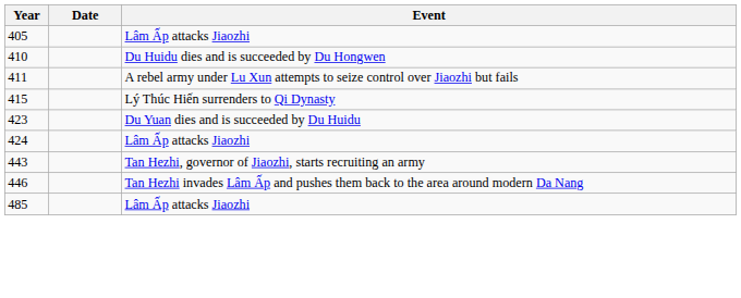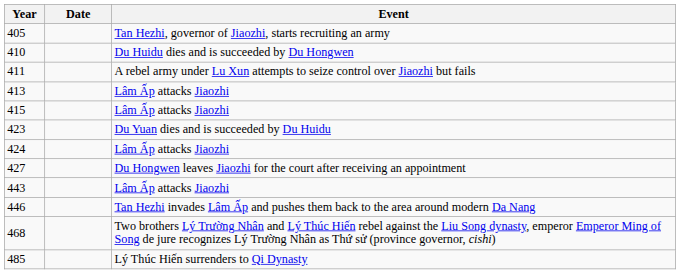 <table class="wikitable" width="100%">
 <tr>
 <th style="width:6%">Year</th>
 <th style="width:10%">Date</th>
 <th>Event</th>
 </tr>
 <tr>
 <td>405</td>
 <td></td>
-<td><a href='#'>Lâm Ấp</a> attacks <a href='#'>Jiaozhi</a></td>
+<td><a href='#'>Tan Hezhi</a>, governor of <a href='#'>Jiaozhi</a>, starts recruiting an army</td>
 </tr>
 <tr>
 <td>410</td>
 <td></td>
 <td><a href='#'>Du Huidu</a> dies and is succeeded by <a href='#'>Du Hongwen</a></td>
 </tr>
 <tr>
 <td>411</td>
 <td></td>
 <td>A rebel army under <a href='#'>Lu Xun</a> attempts to seize control over <a href='#'>Jiaozhi</a> but fails</td>
 </tr>
 <tr>
+<td>413</td>
+<td></td>
+<td><a href='#'>Lâm Ấp</a> attacks <a href='#'>Jiaozhi</a></td>
+</tr>
+<tr>
 <td>415</td>
 <td></td>
-<td>Lý Thúc Hiến surrenders to <a href='#'>Qi Dynasty</a></td>
+<td><a href='#'>Lâm Ấp</a> attacks <a href='#'>Jiaozhi</a></td>
 </tr>
 <tr>
 <td>423</td>
 <td></td>
 <td><a href='#'>Du Yuan</a> dies and is succeeded by <a href='#'>Du Huidu</a></td>
 </tr>
 <tr>
 <td>424</td>
 <td></td>
 <td><a href='#'>Lâm Ấp</a> attacks <a href='#'>Jiaozhi</a></td>
 </tr>
 <tr>
+<td>427</td>
+<td></td>
+<td><a href='#'>Du Hongwen</a> leaves <a href='#'>Jiaozhi</a> for the court after receiving an appointment</td>
+</tr>
+<tr>
 <td>443</td>
 <td></td>
-<td><a href='#'>Tan Hezhi</a>, governor of <a href='#'>Jiaozhi</a>, starts recruiting an army</td>
+<td><a href='#'>Lâm Ấp</a> attacks <a href='#'>Jiaozhi</a></td>
 </tr>
 <tr>
 <td>446</td>
 <td></td>
 <td><a href='#'>Tan Hezhi</a> invades <a href='#'>Lâm Ấp</a> and pushes them back to the area around modern <a href='#'>Da Nang</a></td>
 </tr>
 <tr>
+<td>468</td>
+<td></td>
+<td>Two brothers <a href='#'>Lý Trường Nhân</a> and <a href='#'>Lý Thúc Hiến</a> rebel against the <a href='#'>Liu Song dynasty</a>, emperor <a href='#'>Emperor Ming of Song</a> de jure recognizes Lý Trường Nhân as Thứ sử (province governor, <em>cishi</em>)</td>
+</tr>
+<tr>
 <td>485</td>
 <td></td>
-<td><a href='#'>Lâm Ấp</a> attacks <a href='#'>Jiaozhi</a></td>
+<td>Lý Thúc Hiến surrenders to <a href='#'>Qi Dynasty</a></td>
 </tr>
 </table>
